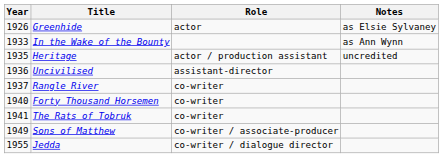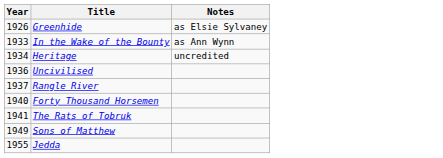 <table class="wikitable">
 <tr>
 <th scope="col">Year</th>
 <th scope="col">Title</th>
-<th scope="col">Role</th>
 <th scope="col">Notes</th>
 </tr>
 <tr>
 <td>1926</td>
 <td><em><a href='#'>Greenhide</a></em></td>
-<td>actor</td>
 <td>as Elsie Sylvaney</td>
 </tr>
 <tr>
 <td>1933</td>
 <td><em><a href='#'>In the Wake of the Bounty</a></em></td>
-<td></td>
 <td>as Ann Wynn</td>
 </tr>
 <tr>
-<td>1935</td>
+<td>1934</td>
 <td><em><a href='#'>Heritage</a></em></td>
-<td>actor / production assistant</td>
 <td>uncredited</td>
 </tr>
 <tr>
 <td>1936</td>
 <td><em><a href='#'>Uncivilised</a></em></td>
-<td>assistant-director</td>
 <td></td>
 </tr>
 <tr>
 <td>1937</td>
 <td><em><a href='#'>Rangle River</a></em></td>
-<td>co-writer</td>
 <td></td>
 </tr>
 <tr>
 <td>1940</td>
 <td><em><a href='#'>Forty Thousand Horsemen</a></em></td>
-<td>co-writer</td>
 <td></td>
 </tr>
 <tr>
 <td>1941</td>
 <td><em><a href='#'>The Rats of Tobruk</a></em></td>
-<td>co-writer</td>
 <td></td>
 </tr>
 <tr>
 <td>1949</td>
 <td><em><a href='#'>Sons of Matthew</a></em></td>
-<td>co-writer / associate-producer</td>
 <td></td>
 </tr>
 <tr>
 <td>1955</td>
 <td><em><a href='#'>Jedda</a></em></td>
-<td>co-writer / dialogue director</td>
 <td></td>
 </tr>
 </table>
